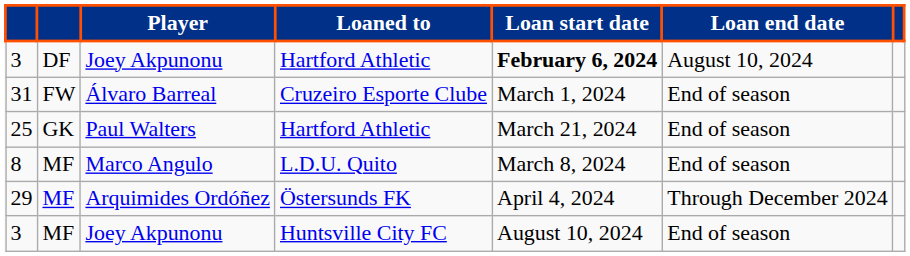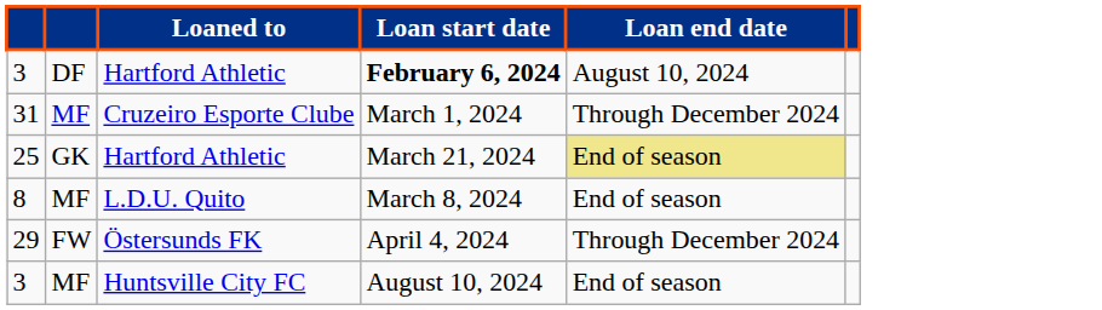 <table class="wikitable sortable" style="text-align:left; font-size:100%;">
 <tr>
 <th style="background-color:#003087; color:#FFFFFF; border:2px solid #FE5000;" scope="col"></th>
 <th style="background-color:#003087; color:#FFFFFF; border:2px solid #FE5000;" scope="col"></th>
-<th style="background-color:#003087; color:#FFFFFF; border:2px solid #FE5000;" scope="col">Player</th>
 <th style="background-color:#003087; color:#FFFFFF; border:2px solid #FE5000;" scope="col">Loaned to</th>
 <th style="background-color:#003087; color:#FFFFFF; border:2px solid #FE5000;" scope="col">Loan start date</th>
 <th style="background-color:#003087; color:#FFFFFF; border:2px solid #FE5000;" scope="col">Loan end date</th>
 <th style="background-color:#003087; color:#FFFFFF; border:2px solid #FE5000;" scope="col"></th>
 </tr>
 <tr>
 <td>3</td>
 <td>DF</td>
-<td> <a href='#'>Joey Akpunonu</a></td>
 <td> <a href='#'>Hartford Athletic</a></td>
 <td><strong>February 6, 2024</strong></td>
 <td>August 10, 2024</td>
 <td></td>
 </tr>
 <tr>
 <td>31</td>
-<td>FW</td>
-<td> <a href='#'>Álvaro Barreal</a></td>
+<td><a href='#'>MF</a></td>
 <td> <a href='#'>Cruzeiro Esporte Clube</a></td>
 <td>March 1, 2024</td>
-<td>End of season</td>
+<td>Through December 2024</td>
 <td></td>
 </tr>
 <tr>
 <td>25</td>
 <td>GK</td>
-<td> <a href='#'>Paul Walters</a></td>
 <td> <a href='#'>Hartford Athletic</a></td>
 <td>March 21, 2024</td>
-<td>End of season</td>
+<td style="background: khaki;">End of season</td>
 <td></td>
 </tr>
 <tr>
 <td>8</td>
 <td>MF</td>
-<td> <a href='#'>Marco Angulo</a></td>
 <td> <a href='#'>L.D.U. Quito</a></td>
 <td>March 8, 2024</td>
 <td>End of season</td>
 <td></td>
 </tr>
 <tr>
 <td>29</td>
-<td><a href='#'>MF</a></td>
-<td> <a href='#'>Arquimides Ordóñez</a></td>
+<td>FW</td>
 <td> <a href='#'>Östersunds FK</a></td>
 <td>April 4, 2024</td>
 <td>Through December 2024</td>
 <td></td>
 </tr>
 <tr>
 <td>3</td>
 <td>MF</td>
-<td> <a href='#'>Joey Akpunonu</a></td>
 <td> <a href='#'>Huntsville City FC</a></td>
 <td>August 10, 2024</td>
 <td>End of season</td>
 <td></td>
 </tr>
 </table>
